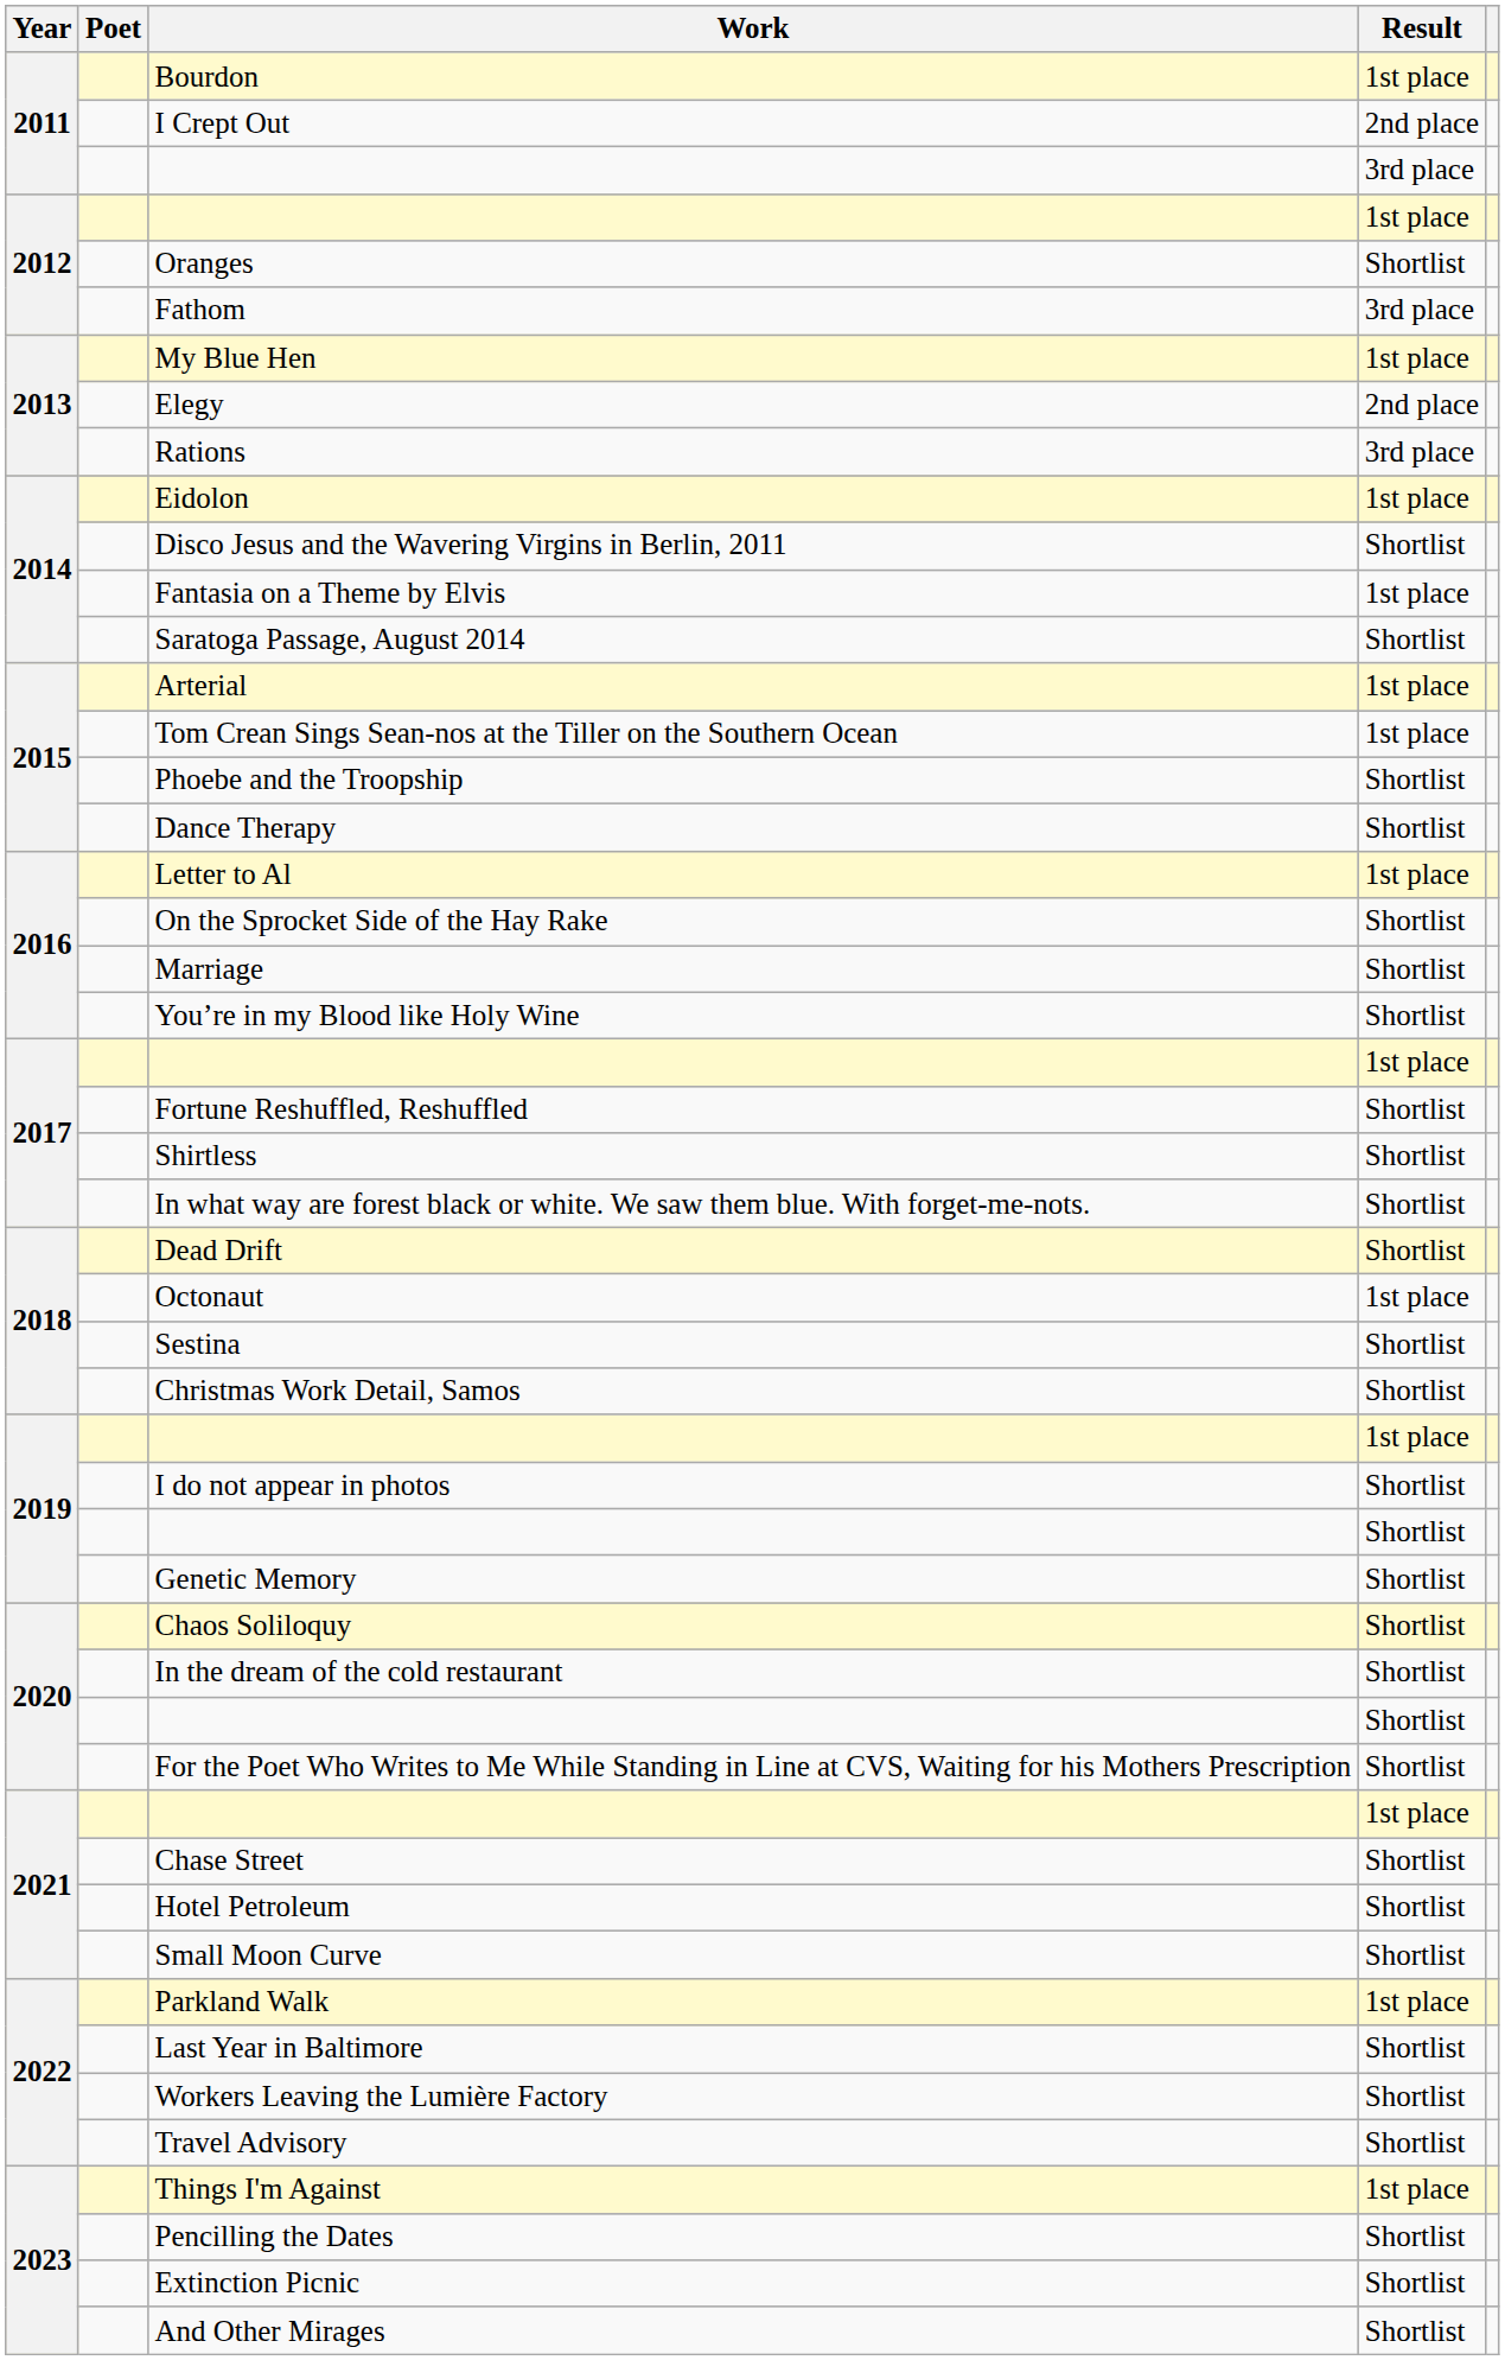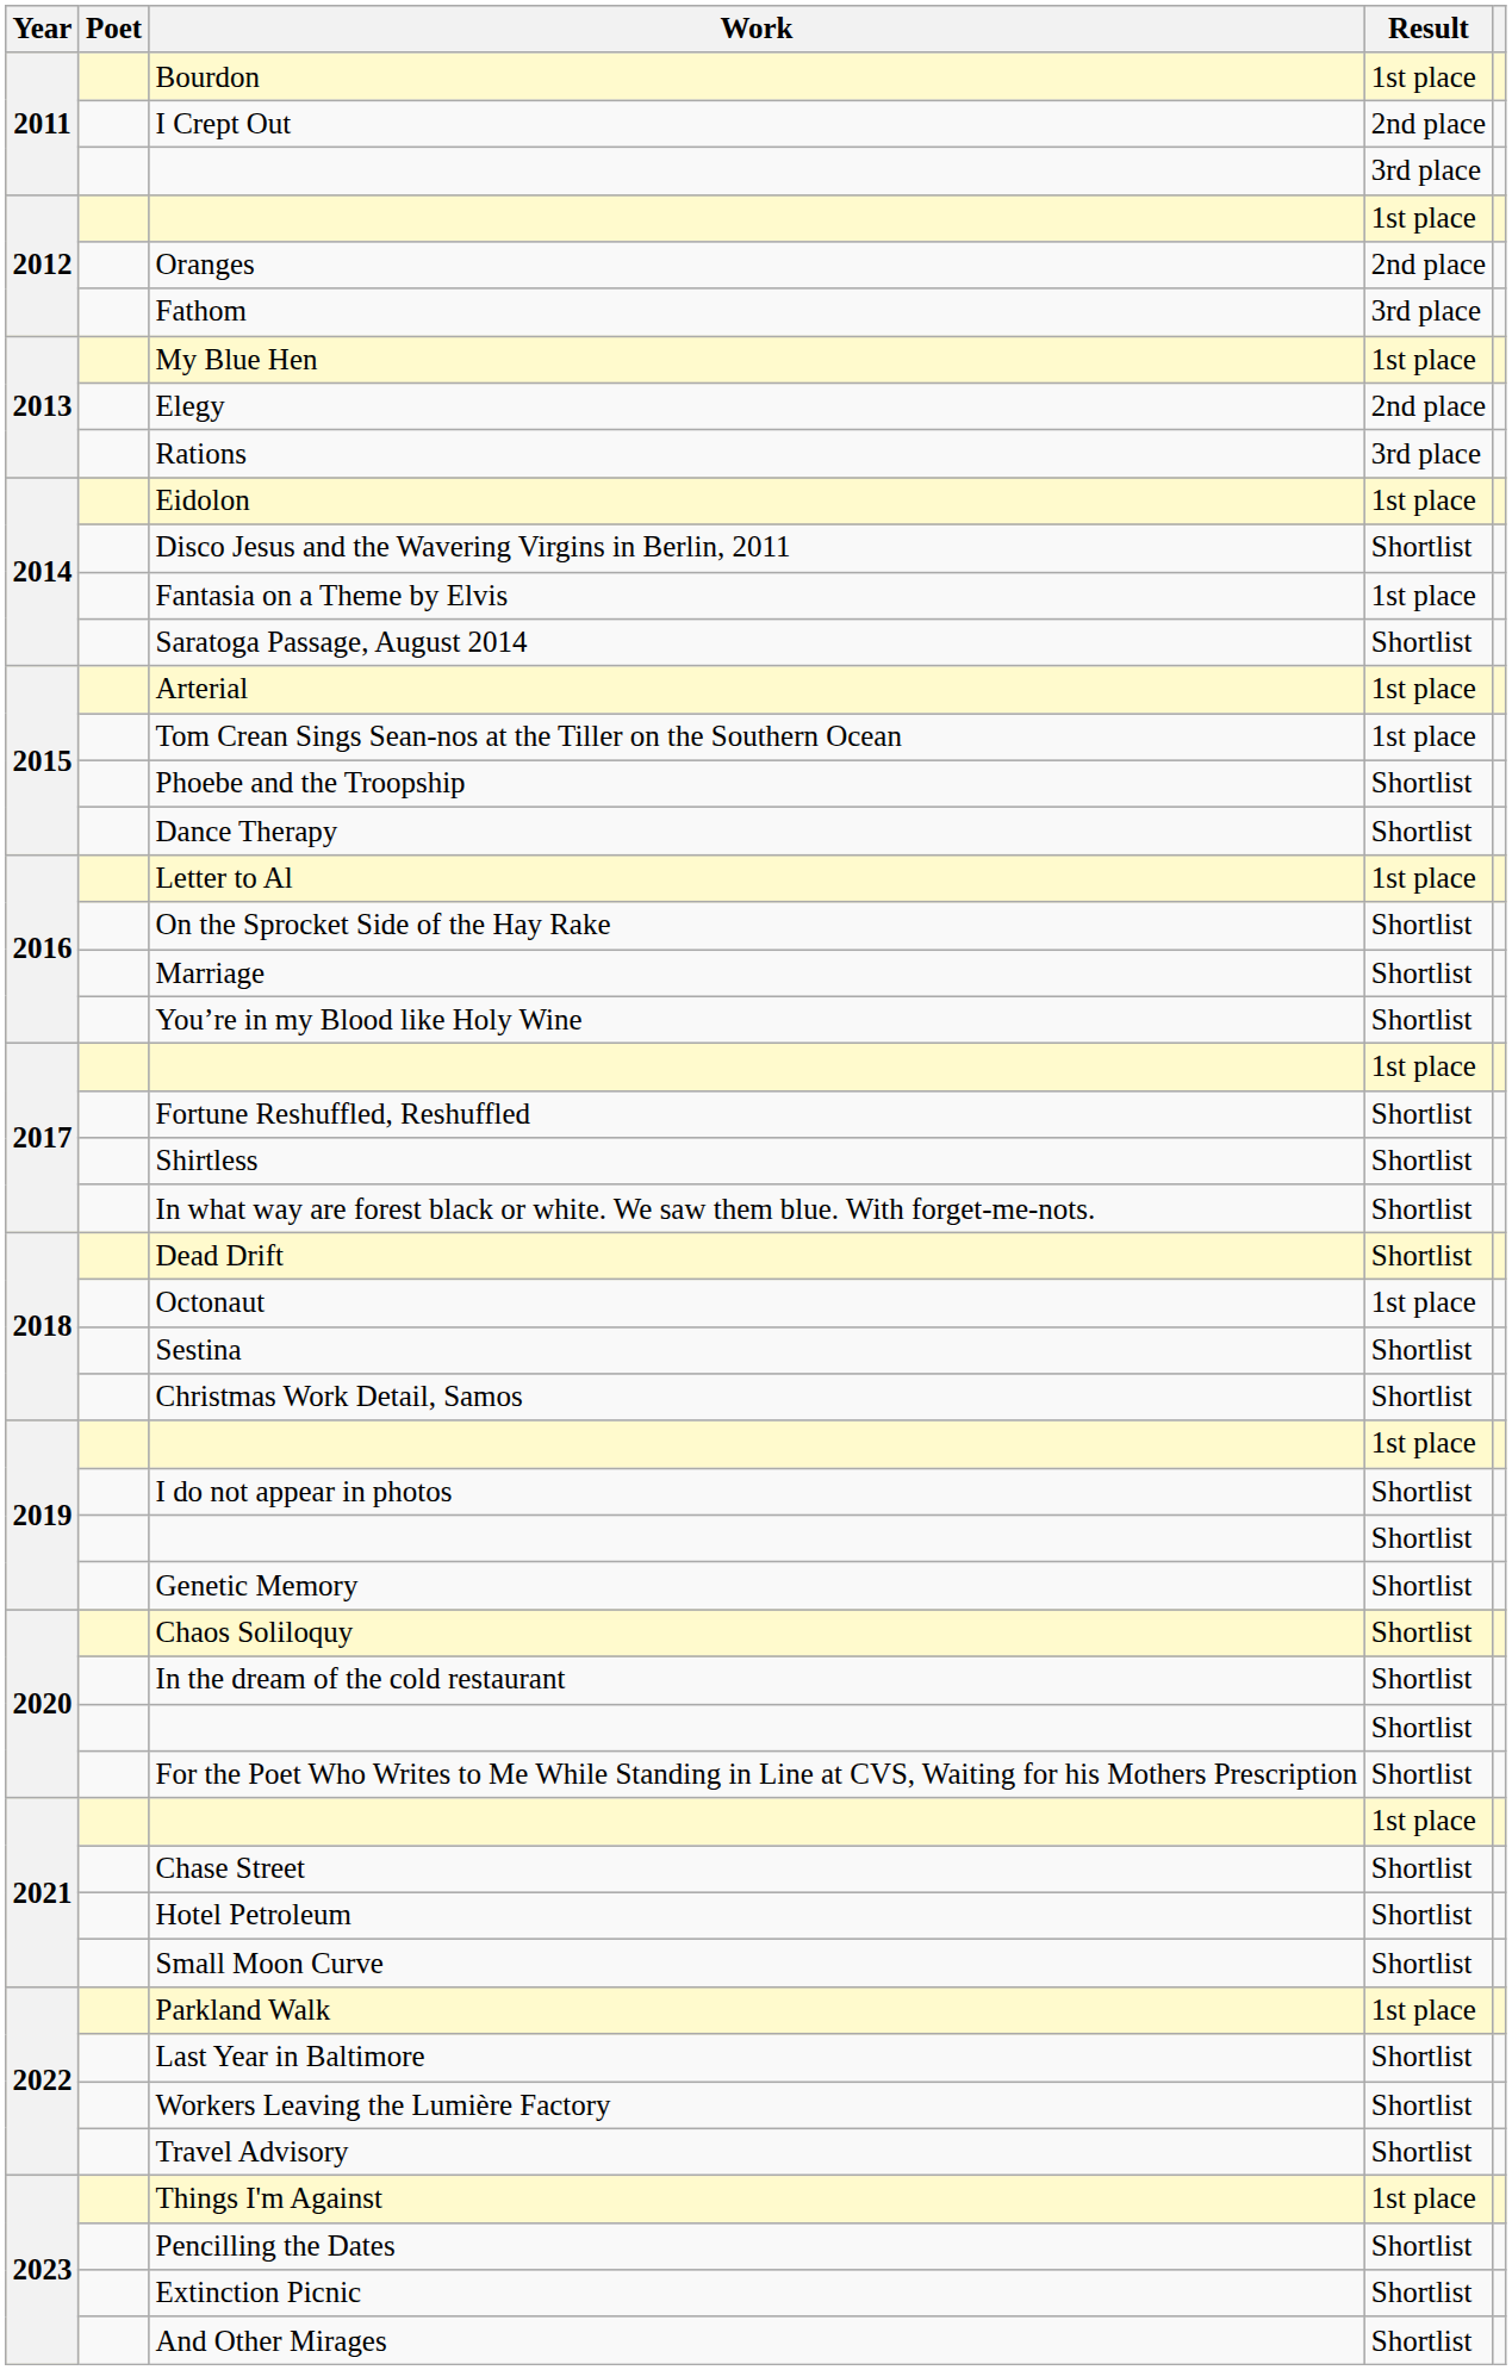 <table class="wikitable">
 <tr>
 <th scope="col">Year</th>
 <th scope="col">Poet</th>
 <th scope="col">Work</th>
 <th scope="col">Result</th>
 <th scope="col"></th>
 </tr>
 <tr style=background:LemonChiffon; color:black>
 <th rowspan="3">2011</th>
 <td></td>
 <td>Bourdon</td>
 <td>1st place</td>
 <td></td>
 </tr>
 <tr>
 <td></td>
 <td>I Crept Out</td>
 <td>2nd place</td>
 <td></td>
 </tr>
 <tr>
 <td></td>
 <td></td>
 <td>3rd place</td>
 <td></td>
 </tr>
 <tr style=background:LemonChiffon; color:black>
 <th rowspan="3">2012</th>
 <td></td>
 <td></td>
 <td>1st place</td>
 <td></td>
 </tr>
 <tr>
 <td></td>
 <td>Oranges</td>
-<td>Shortlist</td>
+<td>2nd place</td>
 <td></td>
 </tr>
 <tr>
 <td></td>
 <td>Fathom</td>
 <td>3rd place</td>
 <td></td>
 </tr>
 <tr style=background:LemonChiffon; color:black>
 <th rowspan="3">2013</th>
 <td></td>
 <td>My Blue Hen</td>
 <td>1st place</td>
 <td></td>
 </tr>
 <tr>
 <td></td>
 <td>Elegy</td>
 <td>2nd place</td>
 <td></td>
 </tr>
 <tr>
 <td></td>
 <td>Rations</td>
 <td>3rd place</td>
 <td></td>
 </tr>
 <tr style=background:LemonChiffon; color:black>
 <th rowspan="4">2014</th>
 <td></td>
 <td>Eidolon</td>
 <td>1st place</td>
 <td></td>
 </tr>
 <tr>
 <td></td>
 <td>Disco Jesus and the Wavering Virgins in Berlin, 2011</td>
 <td>Shortlist</td>
 <td></td>
 </tr>
 <tr>
 <td></td>
 <td>Fantasia on a Theme by Elvis</td>
 <td>1st place</td>
 <td></td>
 </tr>
 <tr>
 <td></td>
 <td>Saratoga Passage, August 2014</td>
 <td>Shortlist</td>
 <td></td>
 </tr>
 <tr style=background:LemonChiffon; color:black>
 <th rowspan="4">2015</th>
 <td></td>
 <td>Arterial</td>
 <td>1st place</td>
 <td></td>
 </tr>
 <tr>
 <td></td>
 <td>Tom Crean Sings Sean-nos at the Tiller on the Southern Ocean</td>
 <td>1st place</td>
 <td></td>
 </tr>
 <tr>
 <td></td>
 <td>Phoebe and the Troopship</td>
 <td>Shortlist</td>
 <td></td>
 </tr>
 <tr>
 <td></td>
 <td>Dance Therapy</td>
 <td>Shortlist</td>
 <td></td>
 </tr>
 <tr style=background:LemonChiffon; color:black>
 <th rowspan="4">2016</th>
 <td></td>
 <td>Letter to Al</td>
 <td>1st place</td>
 <td></td>
 </tr>
 <tr>
 <td></td>
 <td>On the Sprocket Side of the Hay Rake</td>
 <td>Shortlist</td>
 <td></td>
 </tr>
 <tr>
 <td></td>
 <td>Marriage</td>
 <td>Shortlist</td>
 <td></td>
 </tr>
 <tr>
 <td></td>
 <td>You’re in my Blood like Holy Wine</td>
 <td>Shortlist</td>
 <td></td>
 </tr>
 <tr style=background:LemonChiffon; color:black>
 <th rowspan="4">2017</th>
 <td></td>
 <td></td>
 <td>1st place</td>
 <td></td>
 </tr>
 <tr>
 <td></td>
 <td>Fortune Reshuffled, Reshuffled</td>
 <td>Shortlist</td>
 <td></td>
 </tr>
 <tr>
 <td></td>
 <td>Shirtless</td>
 <td>Shortlist</td>
 <td></td>
 </tr>
 <tr>
 <td></td>
 <td>In what way are forest black or white. We saw them blue. With forget-me-nots.</td>
 <td>Shortlist</td>
 <td></td>
 </tr>
 <tr style=background:LemonChiffon; color:black>
 <th rowspan="4">2018</th>
 <td></td>
 <td>Dead Drift</td>
 <td>Shortlist</td>
 <td></td>
 </tr>
 <tr>
 <td></td>
 <td>Octonaut</td>
 <td>1st place</td>
 <td></td>
 </tr>
 <tr>
 <td></td>
 <td>Sestina</td>
 <td>Shortlist</td>
 <td></td>
 </tr>
 <tr>
 <td></td>
 <td>Christmas Work Detail, Samos</td>
 <td>Shortlist</td>
 <td></td>
 </tr>
 <tr style=background:LemonChiffon; color:black>
 <th rowspan="4">2019</th>
 <td></td>
 <td></td>
 <td>1st place</td>
 <td></td>
 </tr>
 <tr>
 <td></td>
 <td>I do not appear in photos</td>
 <td>Shortlist</td>
 <td></td>
 </tr>
 <tr>
 <td></td>
 <td></td>
 <td>Shortlist</td>
 <td></td>
 </tr>
 <tr>
 <td></td>
 <td>Genetic Memory</td>
 <td>Shortlist</td>
 <td></td>
 </tr>
 <tr style=background:LemonChiffon; color:black>
 <th rowspan="4">2020</th>
 <td></td>
 <td>Chaos Soliloquy</td>
 <td>Shortlist</td>
 <td></td>
 </tr>
 <tr>
 <td></td>
 <td>In the dream of the cold restaurant</td>
 <td>Shortlist</td>
 <td></td>
 </tr>
 <tr>
 <td></td>
 <td></td>
 <td>Shortlist</td>
 <td></td>
 </tr>
 <tr>
 <td></td>
 <td>For the Poet Who Writes to Me While Standing in Line at CVS, Waiting for his Mothers Prescription</td>
 <td>Shortlist</td>
 <td></td>
 </tr>
 <tr style=background:LemonChiffon; color:black>
 <th rowspan="4">2021</th>
 <td></td>
 <td></td>
 <td>1st place</td>
 <td></td>
 </tr>
 <tr>
 <td></td>
 <td>Chase Street</td>
 <td>Shortlist</td>
 <td></td>
 </tr>
 <tr>
 <td></td>
 <td>Hotel Petroleum</td>
 <td>Shortlist</td>
 <td></td>
 </tr>
 <tr>
 <td></td>
 <td>Small Moon Curve</td>
 <td>Shortlist</td>
 <td></td>
 </tr>
 <tr style=background:LemonChiffon; color:black>
 <th rowspan="4">2022</th>
 <td></td>
 <td>Parkland Walk</td>
 <td>1st place</td>
 <td></td>
 </tr>
 <tr>
 <td></td>
 <td>Last Year in Baltimore</td>
 <td>Shortlist</td>
 <td></td>
 </tr>
 <tr>
 <td></td>
 <td>Workers Leaving the Lumière Factory</td>
 <td>Shortlist</td>
 <td></td>
 </tr>
 <tr>
 <td></td>
 <td>Travel Advisory</td>
 <td>Shortlist</td>
 <td></td>
 </tr>
 <tr style=background:LemonChiffon; color:black>
 <th rowspan="4">2023</th>
 <td></td>
 <td>Things I'm Against</td>
 <td>1st place</td>
 <td></td>
 </tr>
 <tr>
 <td></td>
 <td>Pencilling the Dates</td>
 <td>Shortlist</td>
 <td></td>
 </tr>
 <tr>
 <td></td>
 <td>Extinction Picnic</td>
 <td>Shortlist</td>
 <td></td>
 </tr>
 <tr>
 <td></td>
 <td>And Other Mirages</td>
 <td>Shortlist</td>
 <td></td>
 </tr>
 </table>
